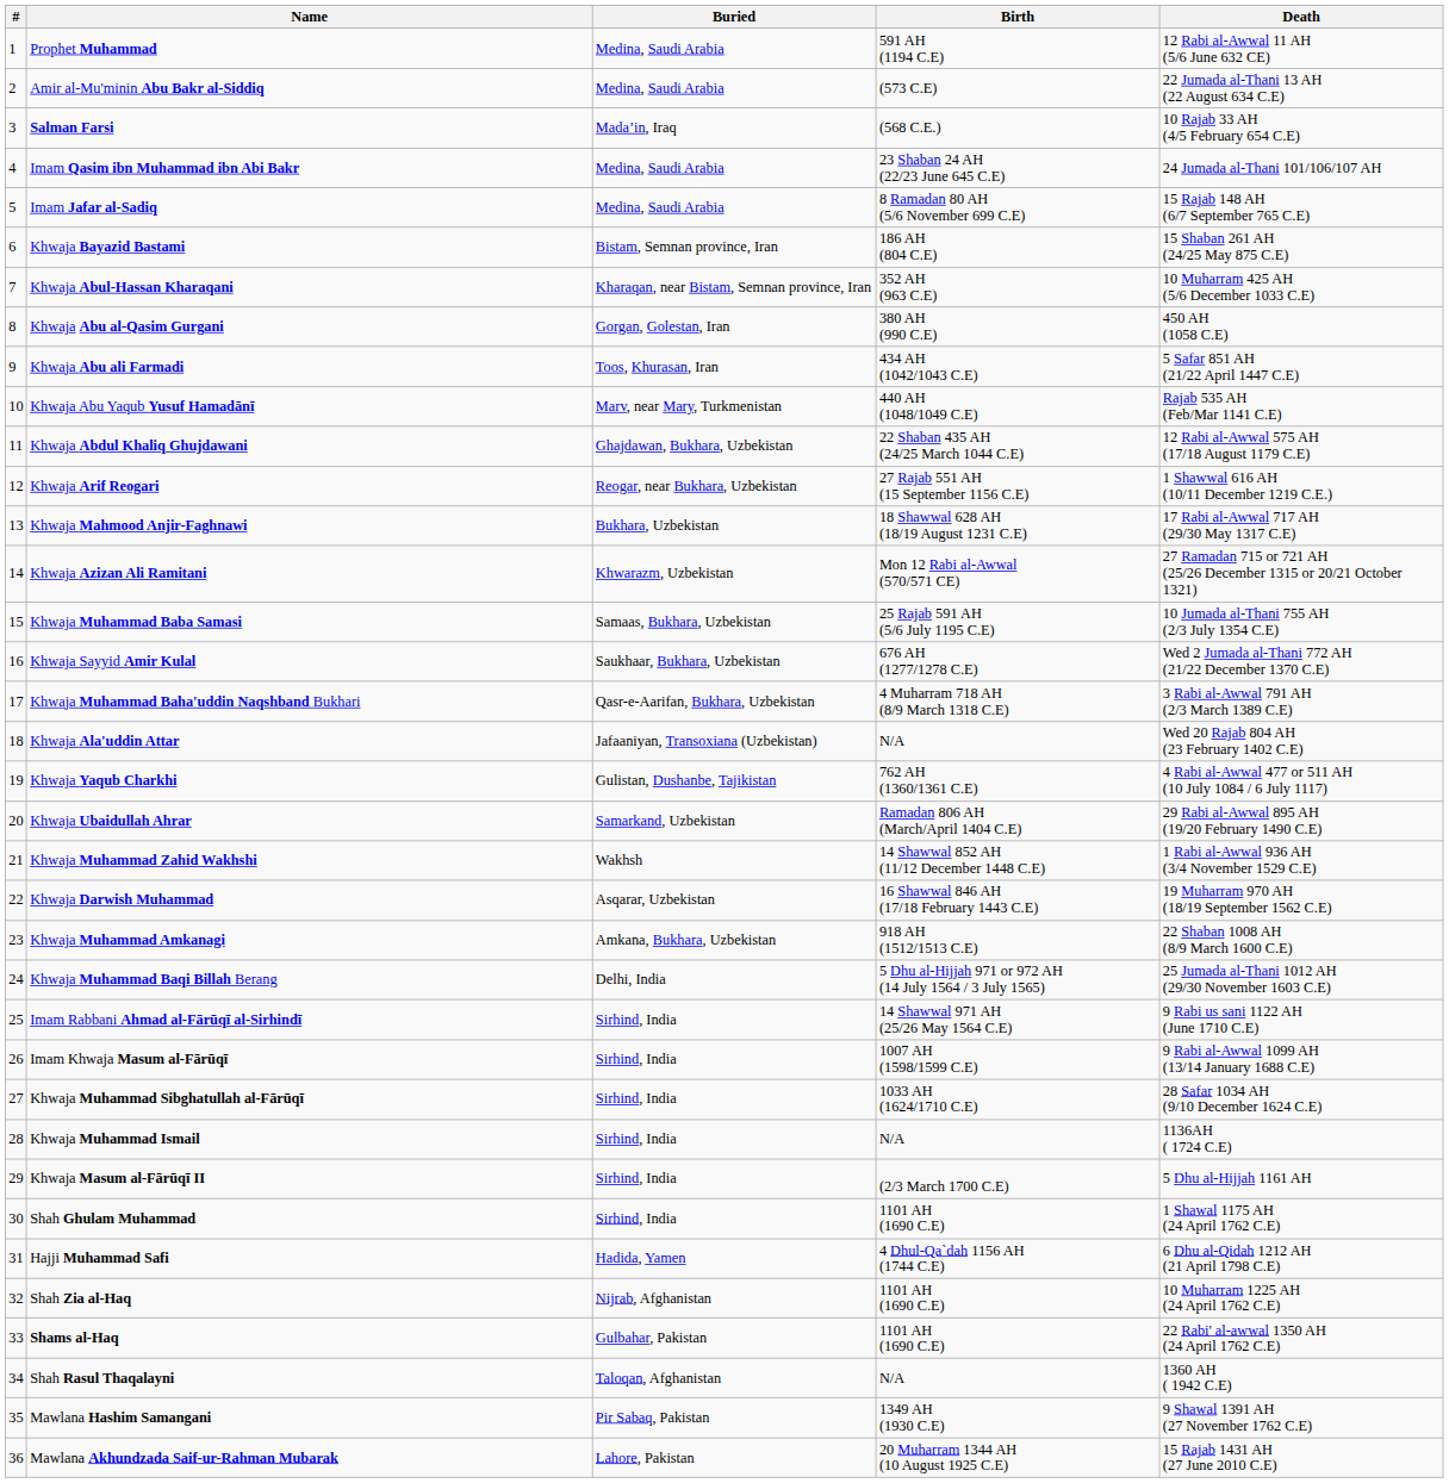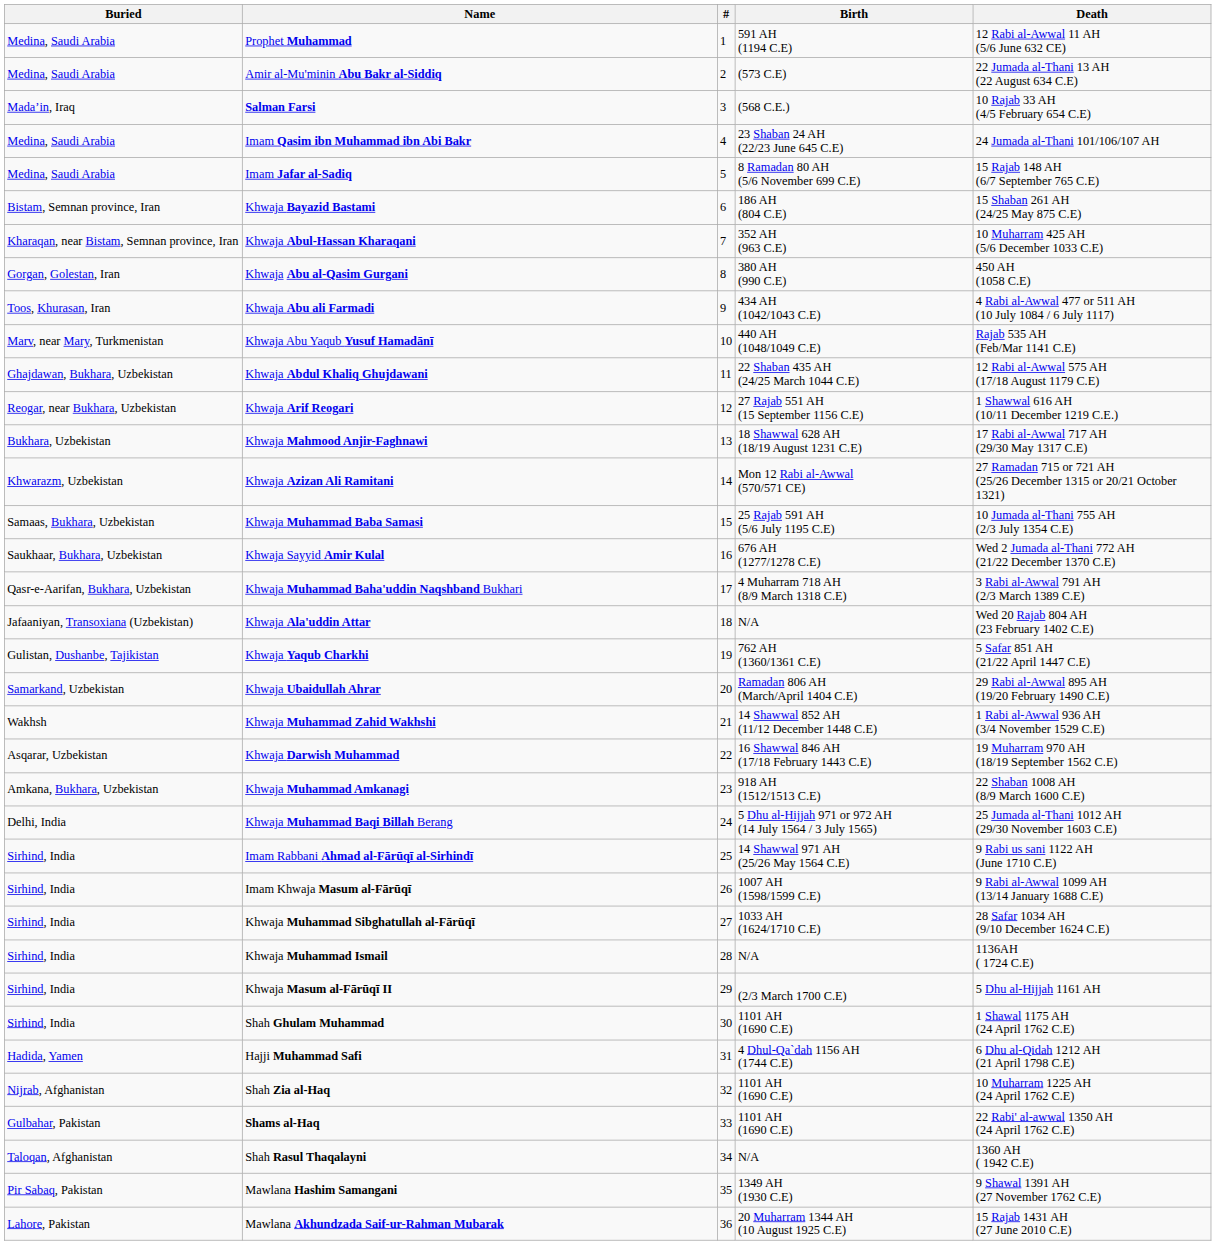 <table class="wikitable">
 <tr>
+<th width="20%">Buried</th>
+<th width="40%">Name</th>
 <th>#</th>
-<th width="40%">Name</th>
-<th width="20%">Buried</th>
 <th width="20%">Birth</th>
 <th width="20%">Death</th>
 </tr>
 <tr>
+<td><a href='#'>Medina</a>, <a href='#'>Saudi Arabia</a></td>
+<td><a href='#'>Prophet <strong>Muhammad</strong></a></td>
 <td>1</td>
-<td><a href='#'>Prophet <strong>Muhammad</strong></a></td>
-<td><a href='#'>Medina</a>, <a href='#'>Saudi Arabia</a></td>
 <td>591 AH<br>(1194 C.E)</td>
 <td>12 <a href='#'>Rabi al-Awwal</a> 11 AH<br>(5/6 June 632 CE)</td>
 </tr>
 <tr>
+<td><a href='#'>Medina</a>, <a href='#'>Saudi Arabia</a></td>
+<td><a href='#'>Amir al-Mu'minin <strong>Abu Bakr al-Siddiq</strong></a></td>
 <td>2</td>
-<td><a href='#'>Amir al-Mu'minin <strong>Abu Bakr al-Siddiq</strong></a></td>
-<td><a href='#'>Medina</a>, <a href='#'>Saudi Arabia</a></td>
 <td>(573 C.E)</td>
 <td>22 <a href='#'>Jumada al-Thani</a> 13 AH<br>(22 August 634 C.E)</td>
 </tr>
 <tr>
+<td><a href='#'>Mada’in</a>, Iraq</td>
+<td><a href='#'><strong>Salman Farsi</strong></a></td>
 <td>3</td>
-<td><a href='#'><strong>Salman Farsi</strong></a></td>
-<td><a href='#'>Mada’in</a>, Iraq</td>
 <td>(568 C.E.)</td>
 <td>10 <a href='#'>Rajab</a> 33 AH<br>(4/5 February 654 C.E)</td>
 </tr>
 <tr>
+<td><a href='#'>Medina</a>, <a href='#'>Saudi Arabia</a></td>
+<td><a href='#'>Imam <strong>Qasim ibn Muhammad ibn Abi Bakr</strong></a></td>
 <td>4</td>
-<td><a href='#'>Imam <strong>Qasim ibn Muhammad ibn Abi Bakr</strong></a></td>
-<td><a href='#'>Medina</a>, <a href='#'>Saudi Arabia</a></td>
 <td>23 <a href='#'>Shaban</a> 24 AH<br>(22/23 June 645 C.E)</td>
 <td>24 <a href='#'>Jumada al-Thani</a> 101/106/107 AH</td>
 </tr>
 <tr>
+<td><a href='#'>Medina</a>, <a href='#'>Saudi Arabia</a></td>
+<td><a href='#'>Imam <strong>Jafar al-Sadiq</strong></a></td>
 <td>5</td>
-<td><a href='#'>Imam <strong>Jafar al-Sadiq</strong></a></td>
-<td><a href='#'>Medina</a>, <a href='#'>Saudi Arabia</a></td>
 <td>8 <a href='#'>Ramadan</a> 80 AH<br>(5/6 November 699 C.E)</td>
 <td>15 <a href='#'>Rajab</a> 148 AH<br>(6/7 September 765 C.E)</td>
 </tr>
 <tr>
+<td><a href='#'>Bistam</a>, Semnan province, Iran</td>
+<td><a href='#'>Khwaja <strong>Bayazid Bastami</strong></a></td>
 <td>6</td>
-<td><a href='#'>Khwaja <strong>Bayazid Bastami</strong></a></td>
-<td><a href='#'>Bistam</a>, Semnan province, Iran</td>
 <td>186 AH<br>(804 C.E)</td>
 <td>15 <a href='#'>Shaban</a> 261 AH<br>(24/25 May 875 C.E)</td>
 </tr>
 <tr>
+<td><a href='#'>Kharaqan</a>, near <a href='#'>Bistam</a>, Semnan province, Iran</td>
+<td><a href='#'>Khwaja <strong>Abul-Hassan Kharaqani</strong></a></td>
 <td>7</td>
-<td><a href='#'>Khwaja <strong>Abul-Hassan Kharaqani</strong></a></td>
-<td><a href='#'>Kharaqan</a>, near <a href='#'>Bistam</a>, Semnan province, Iran</td>
 <td>352 AH<br>(963 C.E)</td>
 <td>10 <a href='#'>Muharram</a> 425 AH<br>(5/6 December 1033 C.E)</td>
 </tr>
 <tr>
+<td><a href='#'>Gorgan</a>, <a href='#'>Golestan</a>, Iran</td>
+<td><a href='#'>Khwaja</a> <strong><a href='#'>Abu al-Qasim Gurgani</a></strong></td>
 <td>8</td>
-<td><a href='#'>Khwaja</a> <strong><a href='#'>Abu al-Qasim Gurgani</a></strong></td>
-<td><a href='#'>Gorgan</a>, <a href='#'>Golestan</a>, Iran</td>
 <td>380 AH<br>(990 C.E)</td>
 <td>450 AH<br>(1058 C.E)</td>
 </tr>
 <tr>
+<td><a href='#'>Toos</a>, <a href='#'>Khurasan</a>, Iran</td>
+<td><a href='#'>Khwaja <strong>Abu ali Farmadi</strong></a></td>
 <td>9</td>
-<td><a href='#'>Khwaja <strong>Abu ali Farmadi</strong></a></td>
-<td><a href='#'>Toos</a>, <a href='#'>Khurasan</a>, Iran</td>
 <td>434 AH<br>(1042/1043 C.E)</td>
-<td>5 <a href='#'>Safar</a> 851 AH<br>(21/22 April 1447 C.E)</td>
+<td>4 <a href='#'>Rabi al-Awwal</a> 477 or 511 AH<br>(10 July 1084 / 6 July 1117)</td>
 </tr>
 <tr>
+<td><a href='#'>Marv</a>, near <a href='#'>Mary</a>, Turkmenistan</td>
+<td><a href='#'>Khwaja Abu Yaqub <strong>Yusuf Hamadānī</strong></a></td>
 <td>10</td>
-<td><a href='#'>Khwaja Abu Yaqub <strong>Yusuf Hamadānī</strong></a></td>
-<td><a href='#'>Marv</a>, near <a href='#'>Mary</a>, Turkmenistan</td>
 <td>440 AH<br>(1048/1049 C.E)</td>
 <td><a href='#'>Rajab</a> 535 AH<br>(Feb/Mar 1141 C.E)</td>
 </tr>
 <tr>
+<td><a href='#'>Ghajdawan</a>, <a href='#'>Bukhara</a>, Uzbekistan</td>
+<td><a href='#'>Khwaja <strong>Abdul Khaliq Ghujdawani</strong></a></td>
 <td>11</td>
-<td><a href='#'>Khwaja <strong>Abdul Khaliq Ghujdawani</strong></a></td>
-<td><a href='#'>Ghajdawan</a>, <a href='#'>Bukhara</a>, Uzbekistan</td>
 <td>22 <a href='#'>Shaban</a> 435 AH<br>(24/25 March 1044 C.E)</td>
 <td>12 <a href='#'>Rabi al-Awwal</a> 575 AH<br>(17/18 August 1179 C.E)</td>
 </tr>
 <tr>
+<td><a href='#'>Reogar</a>, near <a href='#'>Bukhara</a>, Uzbekistan</td>
+<td><a href='#'>Khwaja <strong>Arif Reogari</strong></a></td>
 <td>12</td>
-<td><a href='#'>Khwaja <strong>Arif Reogari</strong></a></td>
-<td><a href='#'>Reogar</a>, near <a href='#'>Bukhara</a>, Uzbekistan</td>
 <td>27 <a href='#'>Rajab</a> 551 AH<br>(15 September 1156 C.E)</td>
 <td>1 <a href='#'>Shawwal</a> 616 AH<br>(10/11 December 1219 C.E.)</td>
 </tr>
 <tr>
+<td><a href='#'>Bukhara</a>, Uzbekistan</td>
+<td><a href='#'>Khwaja <strong>Mahmood Anjir-Faghnawi</strong></a></td>
 <td>13</td>
-<td><a href='#'>Khwaja <strong>Mahmood Anjir-Faghnawi</strong></a></td>
-<td><a href='#'>Bukhara</a>, Uzbekistan</td>
 <td>18 <a href='#'>Shawwal</a> 628 AH<br>(18/19 August 1231 C.E)</td>
 <td>17 <a href='#'>Rabi al-Awwal</a> 717 AH<br>(29/30 May 1317 C.E)</td>
 </tr>
 <tr>
+<td><a href='#'>Khwarazm</a>, Uzbekistan</td>
+<td><a href='#'>Khwaja <strong>Azizan Ali Ramitani</strong></a></td>
 <td>14</td>
-<td><a href='#'>Khwaja <strong>Azizan Ali Ramitani</strong></a></td>
-<td><a href='#'>Khwarazm</a>, Uzbekistan</td>
 <td>Mon 12 <a href='#'>Rabi al-Awwal</a><br>(570/571 CE)</td>
 <td>27 <a href='#'>Ramadan</a> 715 or 721 AH<br>(25/26 December 1315 or 20/21 October 1321)</td>
 </tr>
 <tr>
+<td>Samaas, <a href='#'>Bukhara</a>, Uzbekistan</td>
+<td><a href='#'>Khwaja <strong>Muhammad Baba Samasi</strong></a></td>
 <td>15</td>
-<td><a href='#'>Khwaja <strong>Muhammad Baba Samasi</strong></a></td>
-<td>Samaas, <a href='#'>Bukhara</a>, Uzbekistan</td>
 <td>25 <a href='#'>Rajab</a> 591 AH<br>(5/6 July 1195 C.E)</td>
 <td>10 <a href='#'>Jumada al-Thani</a> 755 AH<br>(2/3 July 1354 C.E)</td>
 </tr>
 <tr>
+<td>Saukhaar, <a href='#'>Bukhara</a>, Uzbekistan</td>
+<td><a href='#'>Khwaja Sayyid <strong>Amir Kulal</strong></a></td>
 <td>16</td>
-<td><a href='#'>Khwaja Sayyid <strong>Amir Kulal</strong></a></td>
-<td>Saukhaar, <a href='#'>Bukhara</a>, Uzbekistan</td>
 <td>676 AH<br>(1277/1278 C.E)</td>
 <td>Wed 2 <a href='#'>Jumada al-Thani</a> 772 AH<br>(21/22 December 1370 C.E)</td>
 </tr>
 <tr>
+<td>Qasr-e-Aarifan, <a href='#'>Bukhara</a>, Uzbekistan</td>
+<td><a href='#'>Khwaja <strong>Muhammad Baha'uddin Naqshband</strong> Bukhari</a></td>
 <td>17</td>
-<td><a href='#'>Khwaja <strong>Muhammad Baha'uddin Naqshband</strong> Bukhari</a></td>
-<td>Qasr-e-Aarifan, <a href='#'>Bukhara</a>, Uzbekistan</td>
 <td>4 Muharram 718 AH<br>(8/9 March 1318 C.E)</td>
 <td>3 <a href='#'>Rabi al-Awwal</a> 791 AH<br>(2/3 March 1389 C.E)</td>
 </tr>
 <tr>
+<td>Jafaaniyan, <a href='#'>Transoxiana</a> (Uzbekistan)</td>
+<td><a href='#'>Khwaja <strong>Ala'uddin Attar</strong></a></td>
 <td>18</td>
-<td><a href='#'>Khwaja <strong>Ala'uddin Attar</strong></a></td>
-<td>Jafaaniyan, <a href='#'>Transoxiana</a> (Uzbekistan)</td>
 <td>N/A</td>
 <td>Wed 20 <a href='#'>Rajab</a> 804 AH<br>(23 February 1402 C.E)</td>
 </tr>
 <tr>
+<td>Gulistan, <a href='#'>Dushanbe</a>, <a href='#'>Tajikistan</a></td>
+<td><a href='#'>Khwaja <strong>Yaqub Charkhi</strong></a></td>
 <td>19</td>
-<td><a href='#'>Khwaja <strong>Yaqub Charkhi</strong></a></td>
-<td>Gulistan, <a href='#'>Dushanbe</a>, <a href='#'>Tajikistan</a></td>
 <td>762 AH<br>(1360/1361 C.E)</td>
-<td>4 <a href='#'>Rabi al-Awwal</a> 477 or 511 AH<br>(10 July 1084 / 6 July 1117)</td>
+<td>5 <a href='#'>Safar</a> 851 AH<br>(21/22 April 1447 C.E)</td>
 </tr>
 <tr>
+<td><a href='#'>Samarkand</a>, Uzbekistan</td>
+<td><a href='#'>Khwaja <strong>Ubaidullah Ahrar</strong></a></td>
 <td>20</td>
-<td><a href='#'>Khwaja <strong>Ubaidullah Ahrar</strong></a></td>
-<td><a href='#'>Samarkand</a>, Uzbekistan</td>
 <td><a href='#'>Ramadan</a> 806 AH<br>(March/April 1404 C.E)</td>
 <td>29 <a href='#'>Rabi al-Awwal</a> 895 AH<br>(19/20 February 1490 C.E)</td>
 </tr>
 <tr>
+<td>Wakhsh</td>
+<td><a href='#'>Khwaja <strong>Muhammad Zahid Wakhshi</strong></a></td>
 <td>21</td>
-<td><a href='#'>Khwaja <strong>Muhammad Zahid Wakhshi</strong></a></td>
-<td>Wakhsh</td>
 <td>14 <a href='#'>Shawwal</a> 852 AH<br>(11/12 December 1448 C.E)</td>
 <td>1 <a href='#'>Rabi al-Awwal</a> 936 AH<br>(3/4 November 1529 C.E)</td>
 </tr>
 <tr>
+<td>Asqarar, Uzbekistan</td>
+<td><a href='#'>Khwaja <strong>Darwish Muhammad</strong></a></td>
 <td>22</td>
-<td><a href='#'>Khwaja <strong>Darwish Muhammad</strong></a></td>
-<td>Asqarar, Uzbekistan</td>
 <td>16 <a href='#'>Shawwal</a> 846 AH<br>(17/18 February 1443 C.E)</td>
 <td>19 <a href='#'>Muharram</a> 970 AH<br>(18/19 September 1562 C.E)</td>
 </tr>
 <tr>
+<td>Amkana, <a href='#'>Bukhara</a>, Uzbekistan</td>
+<td><a href='#'>Khwaja <strong>Muhammad Amkanagi</strong></a></td>
 <td>23</td>
-<td><a href='#'>Khwaja <strong>Muhammad Amkanagi</strong></a></td>
-<td>Amkana, <a href='#'>Bukhara</a>, Uzbekistan</td>
 <td>918 AH<br>(1512/1513 C.E)</td>
 <td>22 <a href='#'>Shaban</a> 1008 AH<br>(8/9 March 1600 C.E)</td>
 </tr>
 <tr>
+<td>Delhi, India</td>
+<td><a href='#'>Khwaja <strong>Muhammad Baqi Billah</strong> Berang</a></td>
 <td>24</td>
-<td><a href='#'>Khwaja <strong>Muhammad Baqi Billah</strong> Berang</a></td>
-<td>Delhi, India</td>
 <td>5 <a href='#'>Dhu al-Hijjah</a> 971 or 972 AH<br>(14 July 1564 / 3 July 1565)</td>
 <td>25 <a href='#'>Jumada al-Thani</a> 1012 AH<br>(29/30 November 1603 C.E)</td>
 </tr>
 <tr>
+<td><a href='#'>Sirhind</a>, India</td>
+<td><a href='#'>Imam Rabbani <strong>Ahmad al-Fārūqī al-Sirhindī</strong></a></td>
 <td>25</td>
-<td><a href='#'>Imam Rabbani <strong>Ahmad al-Fārūqī al-Sirhindī</strong></a></td>
-<td><a href='#'>Sirhind</a>, India</td>
 <td>14 <a href='#'>Shawwal</a> 971 AH<br>(25/26 May 1564 C.E)</td>
 <td>9 <a href='#'>Rabi us sani</a> 1122 AH<br>(June 1710 C.E)</td>
 </tr>
 <tr>
+<td><a href='#'>Sirhind</a>, India</td>
+<td>Imam Khwaja <strong>Masum</strong> <strong>al-Fārūqī</strong></td>
 <td>26</td>
-<td>Imam Khwaja <strong>Masum</strong> <strong>al-Fārūqī</strong></td>
-<td><a href='#'>Sirhind</a>, India</td>
 <td>1007 AH<br>(1598/1599 C.E)</td>
 <td>9 <a href='#'>Rabi al-Awwal</a> 1099 AH<br>(13/14 January 1688 C.E)</td>
 </tr>
 <tr>
+<td><a href='#'>Sirhind</a>, India</td>
+<td>Khwaja <strong>Muhammad Sibghatullah al-Fārūqī</strong></td>
 <td>27</td>
-<td>Khwaja <strong>Muhammad Sibghatullah al-Fārūqī</strong></td>
-<td><a href='#'>Sirhind</a>, India</td>
 <td>1033 AH<br>(1624/1710 C.E)</td>
 <td>28 <a href='#'>Safar</a> 1034 AH<br>(9/10 December 1624 C.E)</td>
 </tr>
 <tr>
+<td><a href='#'>Sirhind</a>, India</td>
+<td>Khwaja <strong>Muhammad Ismail</strong></td>
 <td>28</td>
-<td>Khwaja <strong>Muhammad Ismail</strong></td>
-<td><a href='#'>Sirhind</a>, India</td>
 <td>N/A</td>
 <td>1136AH<br>(  1724 C.E)</td>
 </tr>
 <tr>
+<td><a href='#'>Sirhind</a>, India</td>
+<td>Khwaja <strong>Masum al-Fārūqī II</strong></td>
 <td>29</td>
-<td>Khwaja <strong>Masum al-Fārūqī II</strong></td>
-<td><a href='#'>Sirhind</a>, India</td>
 <td><br>(2/3 March 1700 C.E)</td>
 <td>5 <a href='#'>Dhu al-Hijjah</a> 1161 AH</td>
 </tr>
 <tr>
+<td><a href='#'>Sirhind</a>, India</td>
+<td>Shah <strong>Ghulam Muhammad</strong></td>
 <td>30</td>
-<td>Shah <strong>Ghulam Muhammad</strong></td>
-<td><a href='#'>Sirhind</a>, India</td>
 <td>1101 AH<br>(1690 C.E)</td>
 <td>1 <a href='#'>Shawal</a> 1175 AH<br>(24 April 1762 C.E)</td>
 </tr>
 <tr>
+<td><a href='#'>Hadida</a>, <a href='#'>Yamen</a></td>
+<td>Hajji <strong>Muhammad Safi</strong></td>
 <td>31</td>
-<td>Hajji <strong>Muhammad Safi</strong></td>
-<td><a href='#'>Hadida</a>, <a href='#'>Yamen</a></td>
 <td>4 <a href='#'>Dhul-Qa`dah</a> 1156 AH<br>(1744 C.E)</td>
 <td>6 <a href='#'>Dhu al-Qidah</a> 1212 AH<br>(21 April 1798 C.E)</td>
 </tr>
 <tr>
+<td><a href='#'>Nijrab</a>, Afghanistan</td>
+<td>Shah <strong>Zia al-Haq</strong></td>
 <td>32</td>
-<td>Shah <strong>Zia al-Haq</strong></td>
-<td><a href='#'>Nijrab</a>, Afghanistan</td>
 <td>1101 AH<br>(1690 C.E)</td>
 <td>10 <a href='#'>Muharram</a> 1225 AH<br>(24 April 1762 C.E)</td>
 </tr>
 <tr>
+<td><a href='#'>Gulbahar</a>, Pakistan</td>
+<td><strong>Shams al-Haq</strong></td>
 <td>33</td>
-<td><strong>Shams al-Haq</strong></td>
-<td><a href='#'>Gulbahar</a>, Pakistan</td>
 <td>1101 AH<br>(1690 C.E)</td>
 <td>22 <a href='#'>Rabi' al-awwal</a> 1350 AH<br>(24 April 1762 C.E)</td>
 </tr>
 <tr>
+<td><a href='#'>Taloqan</a>, Afghanistan</td>
+<td>Shah <strong>Rasul Thaqalayni</strong></td>
 <td>34</td>
-<td>Shah <strong>Rasul Thaqalayni</strong></td>
-<td><a href='#'>Taloqan</a>, Afghanistan</td>
 <td>N/A</td>
 <td>1360 AH<br>( 1942 C.E)</td>
 </tr>
 <tr>
+<td><a href='#'>Pir Sabaq</a>, Pakistan</td>
+<td>Mawlana <strong>Hashim Samangani</strong></td>
 <td>35</td>
-<td>Mawlana <strong>Hashim Samangani</strong></td>
-<td><a href='#'>Pir Sabaq</a>, Pakistan</td>
 <td>1349 AH<br>(1930 C.E)</td>
 <td>9 <a href='#'>Shawal</a> 1391 AH<br>(27 November 1762 C.E)</td>
 </tr>
 <tr>
+<td><a href='#'>Lahore</a>, Pakistan</td>
+<td>Mawlana <strong><a href='#'>Akhundzada Saif-ur-Rahman Mubarak</a></strong></td>
 <td>36</td>
-<td>Mawlana <strong><a href='#'>Akhundzada Saif-ur-Rahman Mubarak</a></strong></td>
-<td><a href='#'>Lahore</a>, Pakistan</td>
 <td>20 <a href='#'>Muharram</a> 1344 AH<br>(10 August 1925 C.E)</td>
 <td>15 <a href='#'>Rajab</a> 1431 AH<br>(27 June 2010 C.E)</td>
 </tr>
 </table>
